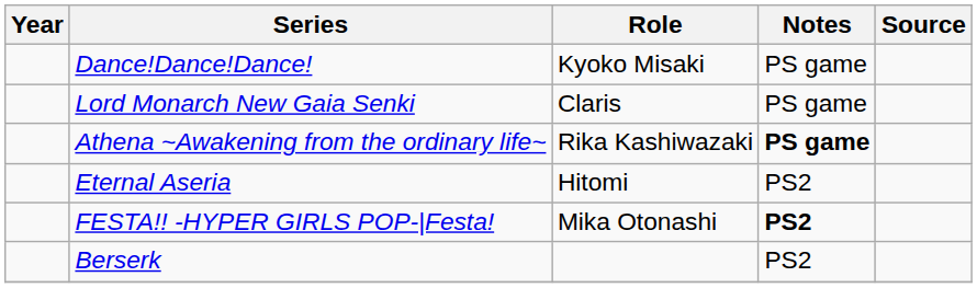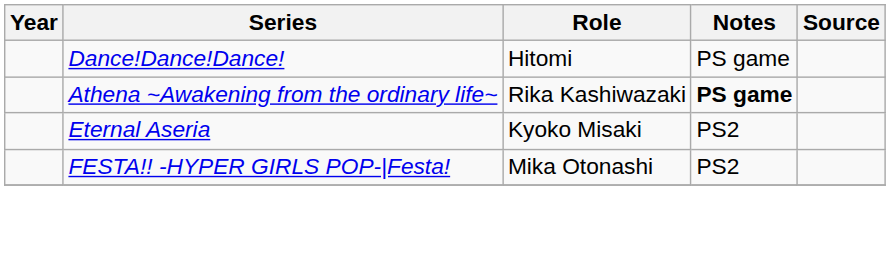 <table class="wikitable sortable plainrowheaders">
 <tr>
 <th>Year</th>
 <th>Series</th>
 <th>Role</th>
 <th class="unsortable">Notes</th>
 <th class="unsortable">Source</th>
 </tr>
 <tr>
 <td></td>
 <td><em><a href='#'>Dance!Dance!Dance!</a></em></td>
-<td>Kyoko Misaki</td>
-<td>PS game</td>
-<td> </td>
-</tr>
-<tr>
-<td></td>
-<td><em><a href='#'>Lord Monarch New Gaia Senki</a></em> </td>
-<td>Claris</td>
+<td>Hitomi</td>
 <td>PS game</td>
 <td> </td>
 </tr>
 <tr>
 <td></td>
 <td><em><a href='#'>Athena ~Awakening from the ordinary life~</a></em></td>
 <td>Rika Kashiwazaki</td>
 <td><strong>PS game</strong></td>
 <td> </td>
 </tr>
 <tr>
 <td></td>
 <td><em><a href='#'>Eternal Aseria</a></em> </td>
-<td>Hitomi</td>
+<td>Kyoko Misaki</td>
 <td>PS2</td>
 <td> </td>
 </tr>
 <tr>
 <td></td>
 <td><em><a href='#'>FESTA!! -HYPER GIRLS POP-|Festa!</a></em></td>
 <td>Mika Otonashi</td>
-<td><strong>PS2</strong></td>
-<td> </td>
-</tr>
-<tr>
-<td> </td>
-<td><em><a href='#'>Berserk</a></em></td>
-<td> </td>
 <td>PS2</td>
 <td> </td>
 </tr>
 <tr>
 </tr>
 </table>
